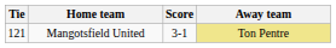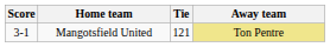 <table class="wikitable" style="text-align:center;">
 <tr>
+<th width=20>Score</th>
+<th width=175>Home team</th>
 <th width=20>Tie</th>
-<th width=175>Home team</th>
-<th width=20>Score</th>
 <th width=175>Away team</th>
 </tr>
 <tr>
+<td>3-1</td>
+<td>Mangotsfield United</td>
 <td>121</td>
-<td>Mangotsfield United</td>
-<td>3-1</td>
 <td style="background: khaki;">Ton Pentre</td>
 </tr>
 </table>
